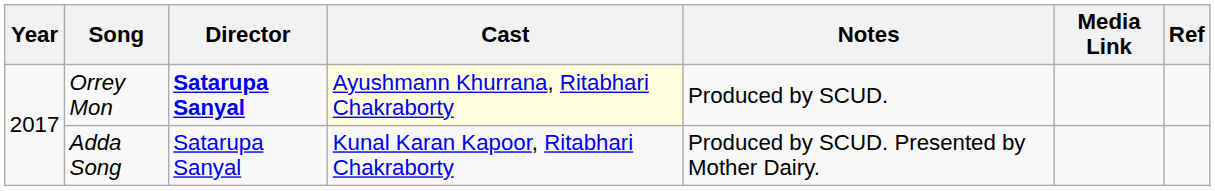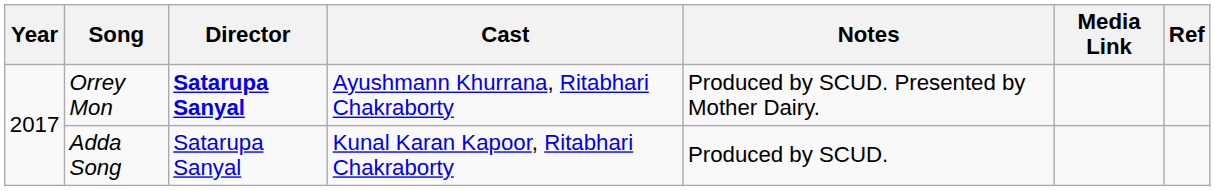 <table class="wikitable sortable">
 <tr style="text-align:center;">
 <th>Year</th>
 <th>Song</th>
 <th>Director</th>
 <th>Cast</th>
 <th>Notes</th>
 <th>Media Link</th>
 <th>Ref</th>
 </tr>
 <tr>
 <td rowspan="2">2017</td>
 <td><em>Orrey Mon</em></td>
 <td><strong><a href='#'>Satarupa Sanyal</a></strong></td>
-<td style="background: lightyellow;"><a href='#'>Ayushmann Khurrana</a>, <a href='#'>Ritabhari Chakraborty</a></td>
-<td>Produced by SCUD.</td>
+<td><a href='#'>Ayushmann Khurrana</a>, <a href='#'>Ritabhari Chakraborty</a></td>
+<td>Produced by SCUD. Presented by Mother Dairy.</td>
 <td></td>
 <td></td>
 </tr>
 <tr>
 <td><em>Adda Song</em></td>
 <td><a href='#'>Satarupa Sanyal</a></td>
 <td><a href='#'>Kunal Karan Kapoor</a>, <a href='#'>Ritabhari Chakraborty</a></td>
-<td>Produced by SCUD. Presented by Mother Dairy.</td>
+<td>Produced by SCUD.</td>
 <td></td>
 <td></td>
 </tr>
 </table>
